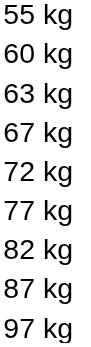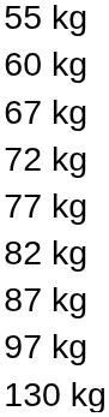 <table>
 <tr>
 <td>55 kg</td>
 <td></td>
 <td></td>
 <td></td>
 </tr>
 <tr>
 <td rowspan=2>60 kg</td>
 <td rowspan=2></td>
 <td rowspan=2></td>
 <td></td>
 </tr>
 <tr>
-<td></td>
-</tr>
-<tr>
-<td>63 kg</td>
-<td></td>
-<td></td>
 <td></td>
 </tr>
 <tr>
 <td rowspan=2>67 kg</td>
 <td rowspan=2></td>
 <td rowspan=2></td>
 <td></td>
 </tr>
 <tr>
 <td></td>
 </tr>
 <tr>
 <td>72 kg</td>
 <td></td>
 <td></td>
 <td></td>
 </tr>
 <tr>
 <td>77 kg</td>
 <td></td>
 <td></td>
 <td></td>
 </tr>
 <tr>
 <td>82 kg</td>
 <td></td>
 <td></td>
 <td></td>
 </tr>
 <tr>
 <td>87 kg</td>
 <td></td>
 <td></td>
 <td></td>
 </tr>
 <tr>
 <td>97 kg</td>
 <td></td>
 <td></td>
 <td></td>
 </tr>
+<tr>
+<td>130 kg</td>
+<td></td>
+<td></td>
+<td></td>
+</tr>
 </table>
